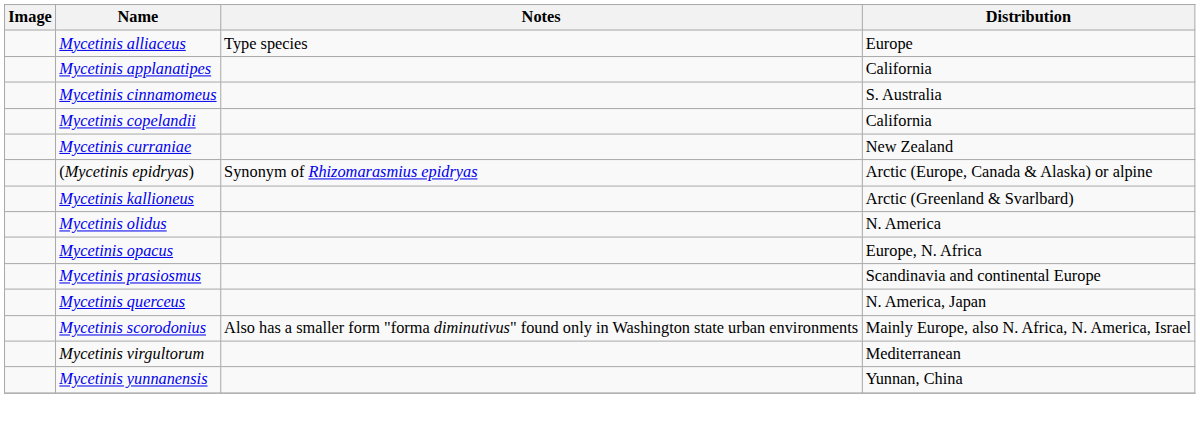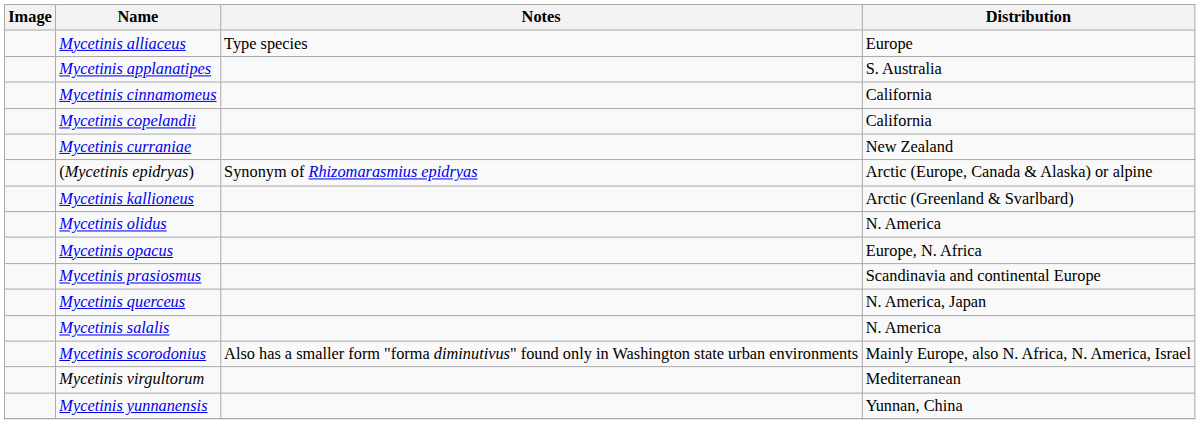 <table class="wikitable sortable">
 <tr>
 <th>Image</th>
 <th>Name</th>
 <th>Notes</th>
 <th>Distribution</th>
 </tr>
 <tr>
 <td></td>
 <td><em><a href='#'>Mycetinis alliaceus</a></em></td>
 <td>Type species</td>
 <td>Europe</td>
 </tr>
 <tr>
 <td></td>
 <td><em><a href='#'>Mycetinis applanatipes</a></em></td>
 <td></td>
-<td>California</td>
+<td>S. Australia</td>
 </tr>
 <tr>
 <td></td>
 <td><em><a href='#'>Mycetinis cinnamomeus</a></em></td>
 <td></td>
-<td>S. Australia</td>
+<td>California</td>
 </tr>
 <tr>
 <td></td>
 <td><em><a href='#'>Mycetinis copelandii</a></em></td>
 <td></td>
 <td>California</td>
 </tr>
 <tr>
 <td></td>
 <td><em><a href='#'>Mycetinis curraniae</a></em></td>
 <td></td>
 <td>New Zealand</td>
 </tr>
 <tr>
 <td></td>
 <td>(<em>Mycetinis epidryas</em>)</td>
 <td>Synonym of <em><a href='#'>Rhizomarasmius epidryas</a></em></td>
 <td>Arctic (Europe, Canada & Alaska) or alpine</td>
 </tr>
 <tr>
 <td></td>
 <td><em><a href='#'>Mycetinis kallioneus</a></em></td>
 <td></td>
 <td>Arctic (Greenland & Svarlbard)</td>
 </tr>
 <tr>
 <td></td>
 <td><em><a href='#'>Mycetinis olidus</a></em></td>
 <td></td>
 <td>N. America</td>
 </tr>
 <tr>
 <td></td>
 <td><em><a href='#'>Mycetinis opacus</a></em></td>
 <td></td>
 <td>Europe, N. Africa</td>
 </tr>
 <tr>
 <td></td>
 <td><em><a href='#'>Mycetinis prasiosmus</a></em></td>
 <td></td>
 <td>Scandinavia and continental Europe</td>
 </tr>
 <tr>
 <td></td>
 <td><em><a href='#'>Mycetinis querceus</a></em></td>
 <td></td>
 <td>N. America, Japan</td>
 </tr>
 <tr>
 <td></td>
+<td><em><a href='#'>Mycetinis salalis</a></em></td>
+<td></td>
+<td>N. America</td>
+</tr>
+<tr>
+<td></td>
 <td><em><a href='#'>Mycetinis scorodonius</a></em></td>
 <td>Also has a smaller form "forma <em>diminutivus</em>" found only in Washington state urban environments</td>
 <td>Mainly Europe, also N. Africa, N. America, Israel</td>
 </tr>
 <tr>
 <td></td>
 <td><em>Mycetinis virgultorum</em></td>
 <td></td>
 <td>Mediterranean</td>
 </tr>
 <tr>
 <td></td>
 <td><em><a href='#'>Mycetinis yunnanensis</a></em></td>
 <td></td>
 <td>Yunnan, China</td>
 </tr>
 <tr>
 </tr>
 </table>
